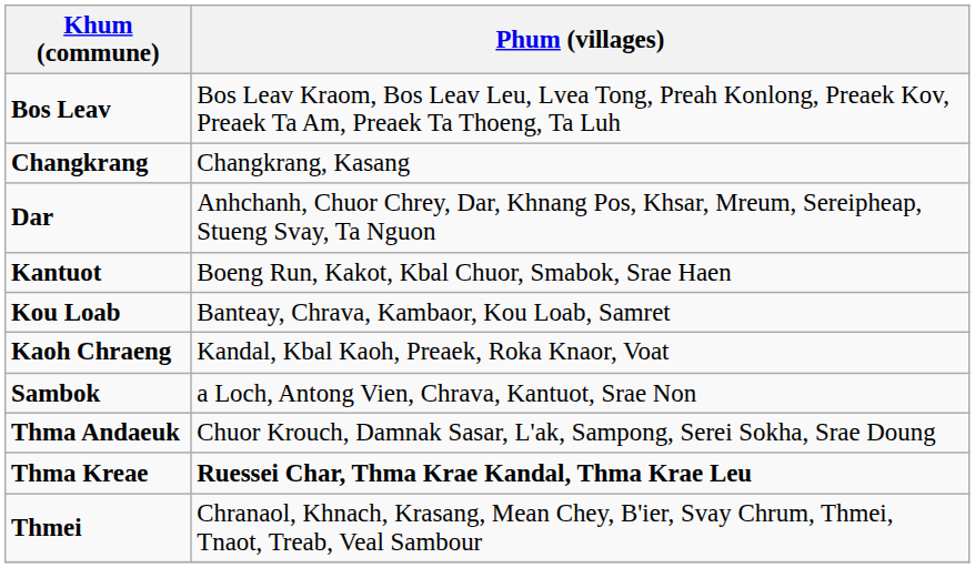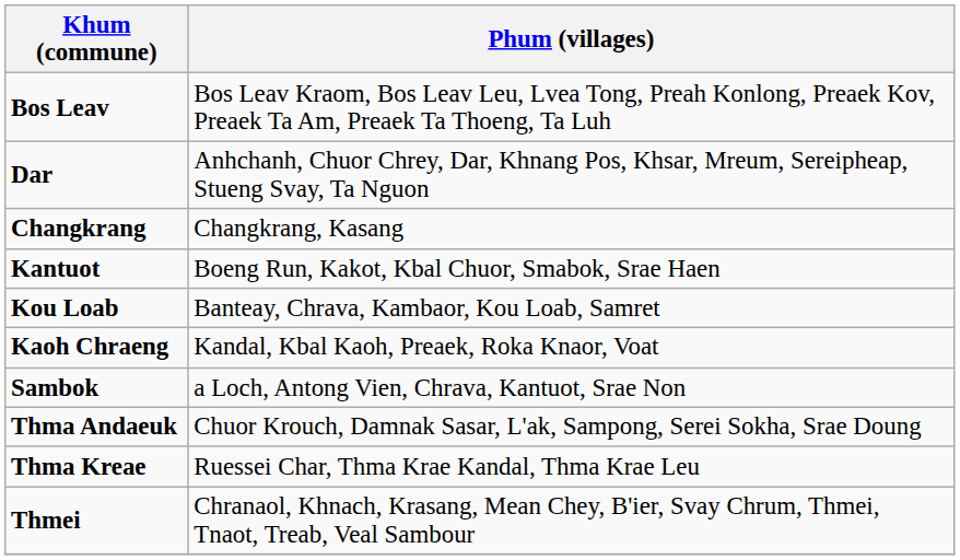 <table class="wikitable">
 <tr>
 <th><a href='#'>Khum</a> (commune)</th>
 <th><a href='#'>Phum</a> (villages)</th>
 </tr>
 <tr>
 <td><strong>Bos Leav</strong></td>
 <td>Bos Leav Kraom, Bos Leav Leu, Lvea Tong, Preah Konlong, Preaek Kov, Preaek Ta Am, Preaek Ta Thoeng, Ta Luh</td>
 </tr>
 <tr>
+<td><strong>Dar</strong></td>
+<td>Anhchanh, Chuor Chrey, Dar, Khnang Pos, Khsar, Mreum, Sereipheap, Stueng Svay, Ta Nguon</td>
+</tr>
+<tr>
 <td><strong>Changkrang</strong></td>
 <td>Changkrang, Kasang</td>
-</tr>
-<tr>
-<td><strong>Dar</strong></td>
-<td>Anhchanh, Chuor Chrey, Dar, Khnang Pos, Khsar, Mreum, Sereipheap, Stueng Svay, Ta Nguon</td>
 </tr>
 <tr>
 <td><strong>Kantuot</strong></td>
 <td>Boeng Run, Kakot, Kbal Chuor, Smabok, Srae Haen</td>
 </tr>
 <tr>
 <td><strong>Kou Loab</strong></td>
 <td>Banteay, Chrava, Kambaor, Kou Loab, Samret</td>
 </tr>
 <tr>
 <td><strong>Kaoh Chraeng</strong></td>
 <td>Kandal, Kbal Kaoh, Preaek, Roka Knaor, Voat</td>
 </tr>
 <tr>
 <td><strong>Sambok</strong></td>
 <td>a Loch, Antong Vien, Chrava, Kantuot, Srae Non</td>
 </tr>
 <tr>
 <td><strong>Thma Andaeuk</strong></td>
 <td>Chuor Krouch, Damnak Sasar, L'ak, Sampong, Serei Sokha, Srae Doung</td>
 </tr>
 <tr>
 <td><strong>Thma Kreae</strong></td>
-<td><strong>Ruessei Char, Thma Krae Kandal, Thma Krae Leu</strong></td>
+<td>Ruessei Char, Thma Krae Kandal, Thma Krae Leu</td>
 </tr>
 <tr>
 <td><strong>Thmei</strong></td>
 <td>Chranaol, Khnach, Krasang, Mean Chey, B'ier, Svay Chrum, Thmei, Tnaot, Treab, Veal Sambour</td>
 </tr>
 <tr>
 </tr>
 </table>
